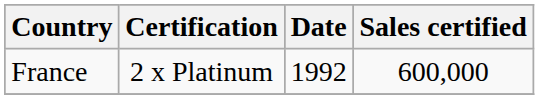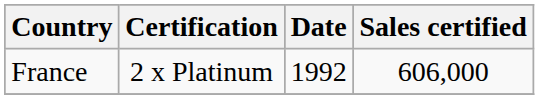 <table class="wikitable sortable">
 <tr>
 <th bgcolor="#ebf5ff">Country</th>
 <th bgcolor="#ebf5ff">Certification</th>
 <th bgcolor="#ebf5ff">Date</th>
 <th bgcolor="#ebf5ff">Sales certified</th>
 </tr>
 <tr>
 <td>France</td>
 <td align="center">2 x Platinum</td>
 <td align="center">1992</td>
-<td align="center">600,000</td>
+<td align="center">606,000</td>
 </tr>
 <tr>
 </tr>
 </table>
